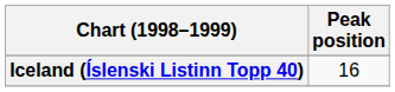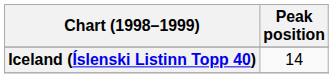 <table class="wikitable sortable plainrowheaders" style="text-align:center">
 <tr>
 <th scope="col">Chart (1998–1999)</th>
 <th scope="col">Peak<br>position</th>
 </tr>
 <tr>
 </tr>
 <tr>
 </tr>
 <tr>
 </tr>
 <tr>
 </tr>
 <tr>
 <th scope="row">Iceland (<a href='#'>Íslenski Listinn Topp 40</a>)</th>
-<td>16</td>
+<td>14</td>
 </tr>
 <tr>
 </tr>
 <tr>
 </tr>
 <tr>
 </tr>
 <tr>
 </tr>
 <tr>
 </tr>
 <tr>
 </tr>
 <tr>
 </tr>
 <tr>
 </tr>
 <tr>
 </tr>
 <tr>
 </tr>
 </table>
